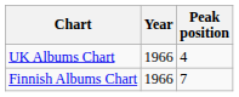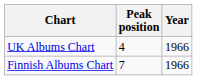 <table class="wikitable sortable">
 <tr>
 <th>Chart</th>
+<th>Peak<br>position</th>
 <th>Year</th>
-<th>Peak<br>position</th>
 </tr>
 <tr>
 <td align="left"><a href='#'>UK Albums Chart</a></td>
+<td align="left">4</td>
 <td align="left">1966</td>
-<td align="left">4</td>
 </tr>
 <tr>
 <td align="left"><a href='#'>Finnish Albums Chart</a></td>
+<td align="left">7</td>
 <td align="left">1966</td>
-<td align="left">7</td>
 </tr>
 </table>
